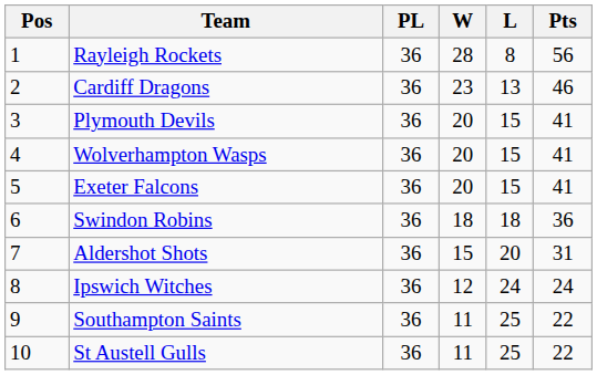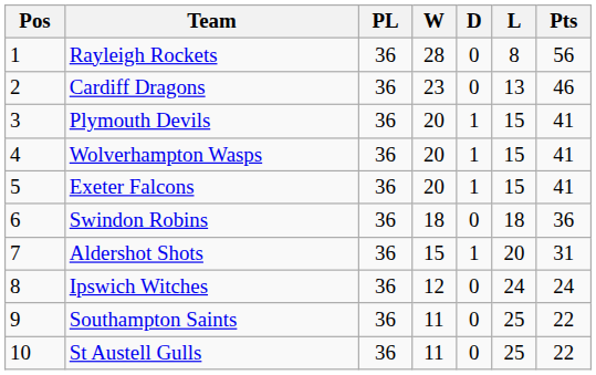 <table class=wikitable width="450">
 <tr>
 <th>Pos</th>
 <th>Team</th>
 <th>PL</th>
 <th>W</th>
+<th>D</th>
 <th>L</th>
 <th>Pts</th>
 </tr>
 <tr>
 <td>1</td>
 <td><a href='#'>Rayleigh Rockets</a></td>
 <td align="center">36</td>
 <td align="center">28</td>
+<td align="center">0</td>
 <td align="center">8</td>
 <td align="center">56</td>
 </tr>
 <tr>
 <td>2</td>
 <td><a href='#'>Cardiff Dragons</a></td>
 <td align="center">36</td>
 <td align="center">23</td>
+<td align="center">0</td>
 <td align="center">13</td>
 <td align="center">46</td>
 </tr>
 <tr>
 <td>3</td>
 <td><a href='#'>Plymouth Devils</a></td>
 <td align="center">36</td>
 <td align="center">20</td>
+<td align="center">1</td>
 <td align="center">15</td>
 <td align="center">41</td>
 </tr>
 <tr>
 <td>4</td>
 <td><a href='#'>Wolverhampton Wasps</a></td>
 <td align="center">36</td>
 <td align="center">20</td>
+<td align="center">1</td>
 <td align="center">15</td>
 <td align="center">41</td>
 </tr>
 <tr>
 <td>5</td>
 <td><a href='#'>Exeter Falcons</a></td>
 <td align="center">36</td>
 <td align="center">20</td>
+<td align="center">1</td>
 <td align="center">15</td>
 <td align="center">41</td>
 </tr>
 <tr>
 <td>6</td>
 <td><a href='#'>Swindon Robins</a></td>
 <td align="center">36</td>
 <td align="center">18</td>
+<td align="center">0</td>
 <td align="center">18</td>
 <td align="center">36</td>
 </tr>
 <tr>
 <td>7</td>
 <td><a href='#'>Aldershot Shots</a></td>
 <td align="center">36</td>
 <td align="center">15</td>
+<td align="center">1</td>
 <td align="center">20</td>
 <td align="center">31</td>
 </tr>
 <tr>
 <td>8</td>
 <td><a href='#'>Ipswich Witches</a></td>
 <td align="center">36</td>
 <td align="center">12</td>
+<td align="center">0</td>
 <td align="center">24</td>
 <td align="center">24</td>
 </tr>
 <tr>
 <td>9</td>
 <td><a href='#'>Southampton Saints</a></td>
 <td align="center">36</td>
 <td align="center">11</td>
+<td align="center">0</td>
 <td align="center">25</td>
 <td align="center">22</td>
 </tr>
 <tr>
 <td>10</td>
 <td><a href='#'>St Austell Gulls</a></td>
 <td align="center">36</td>
 <td align="center">11</td>
+<td align="center">0</td>
 <td align="center">25</td>
 <td align="center">22</td>
 </tr>
 </table>
